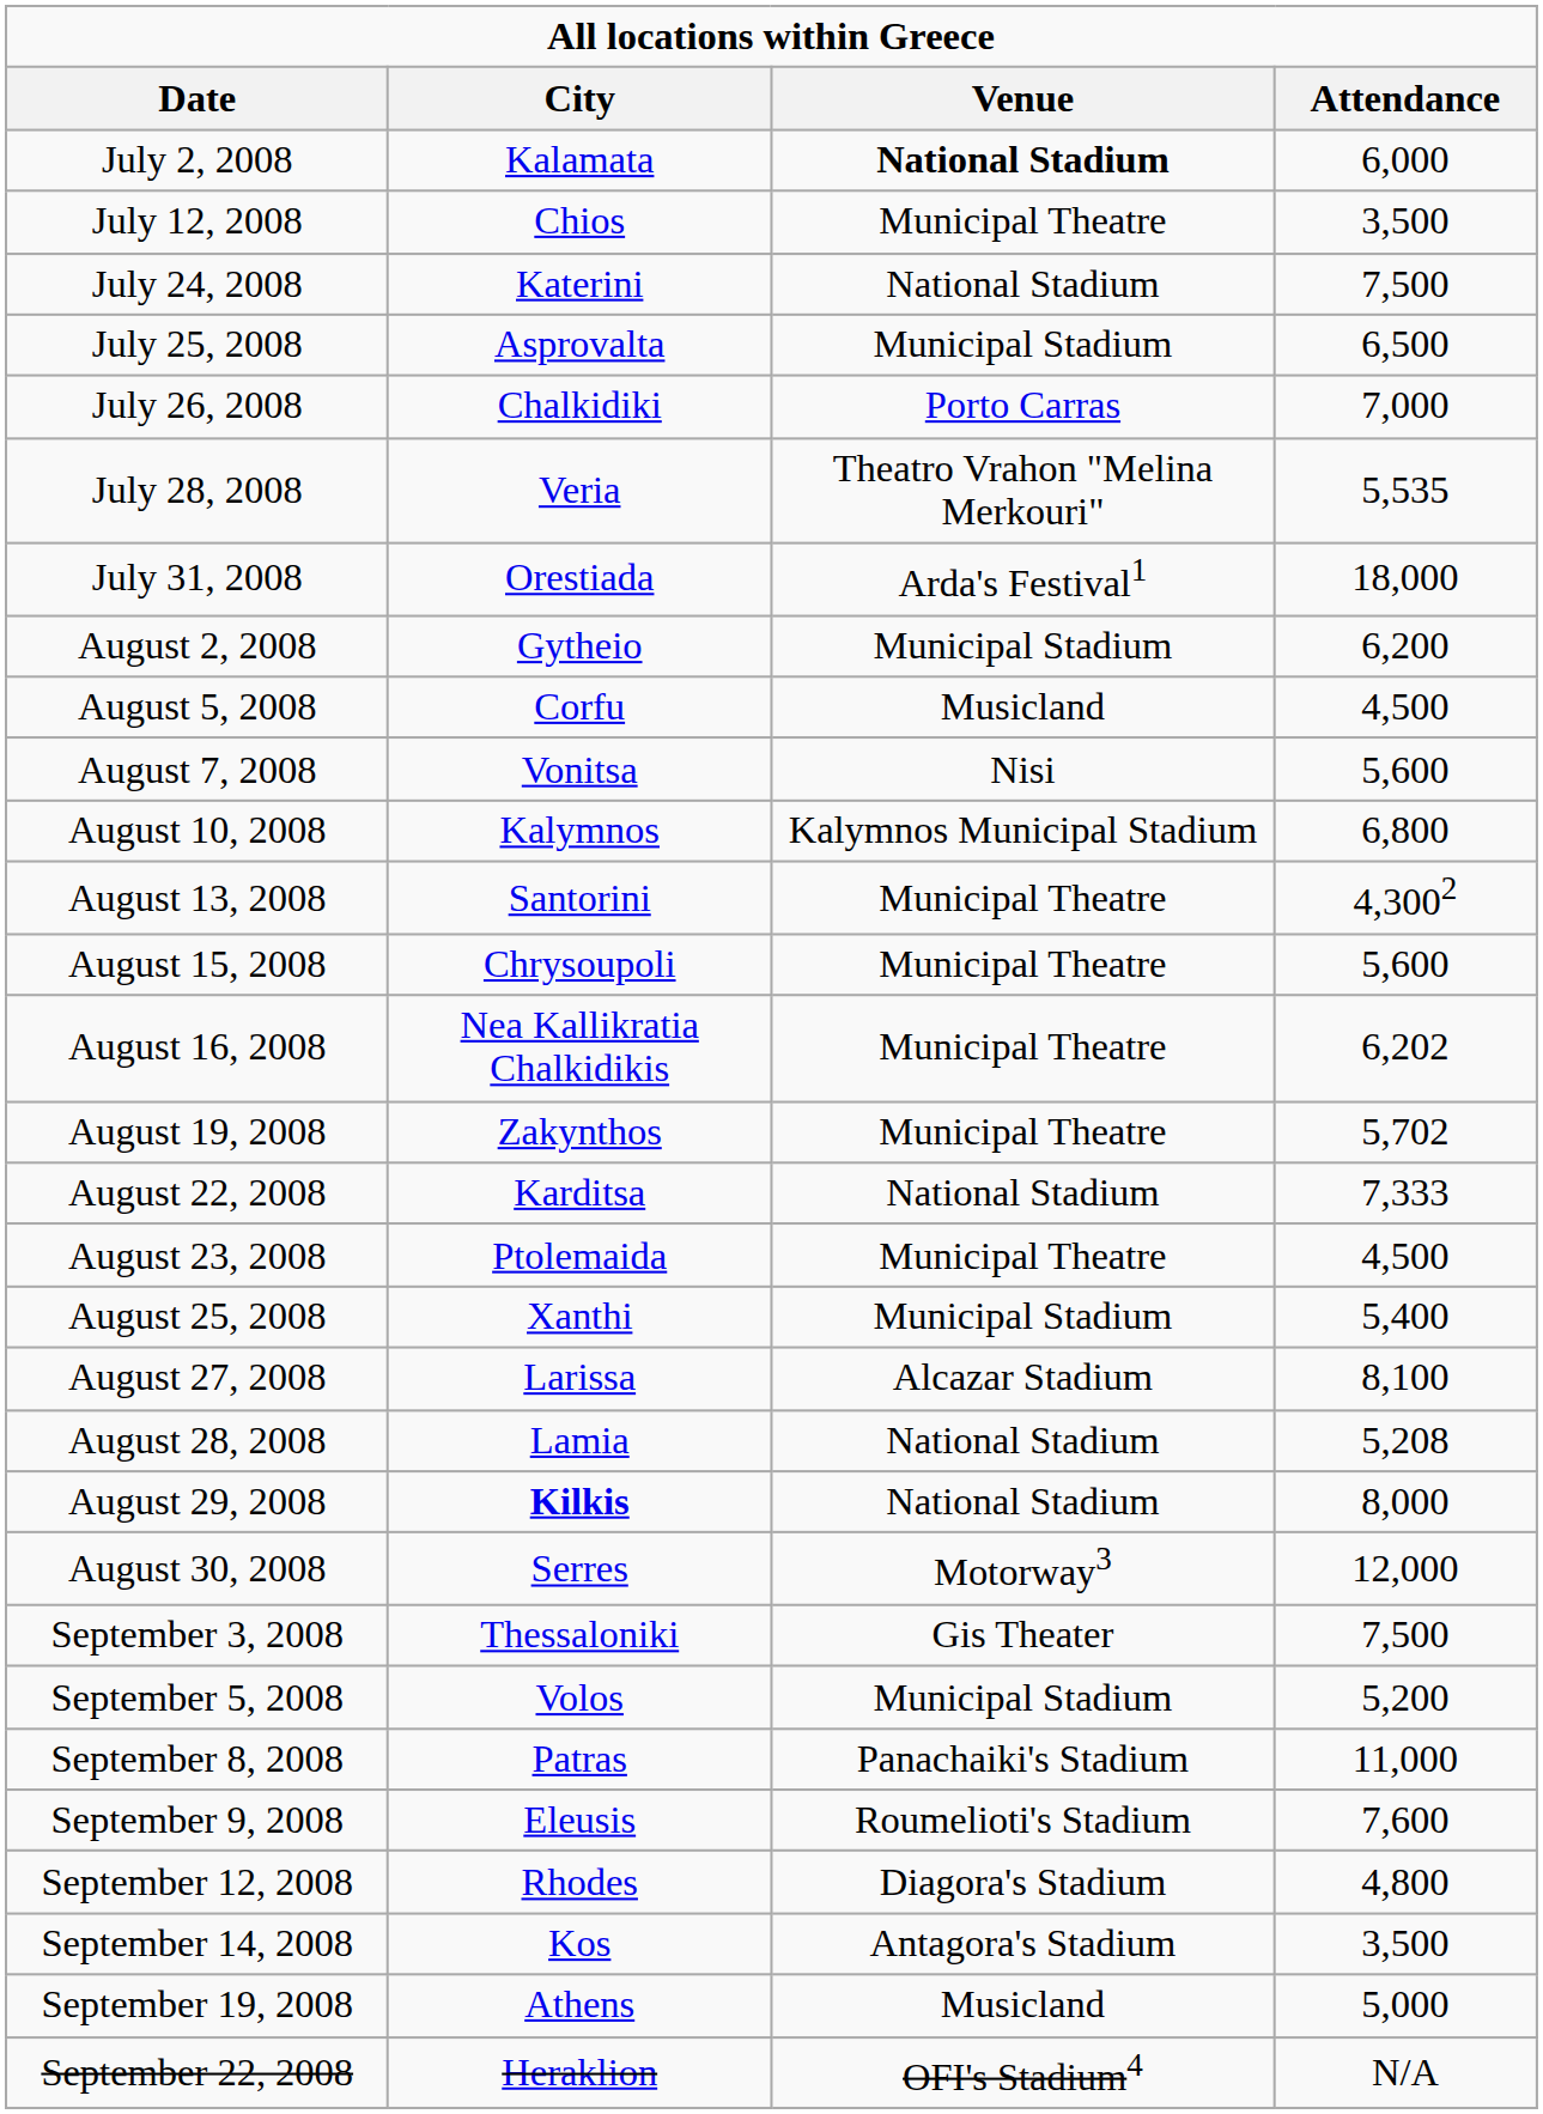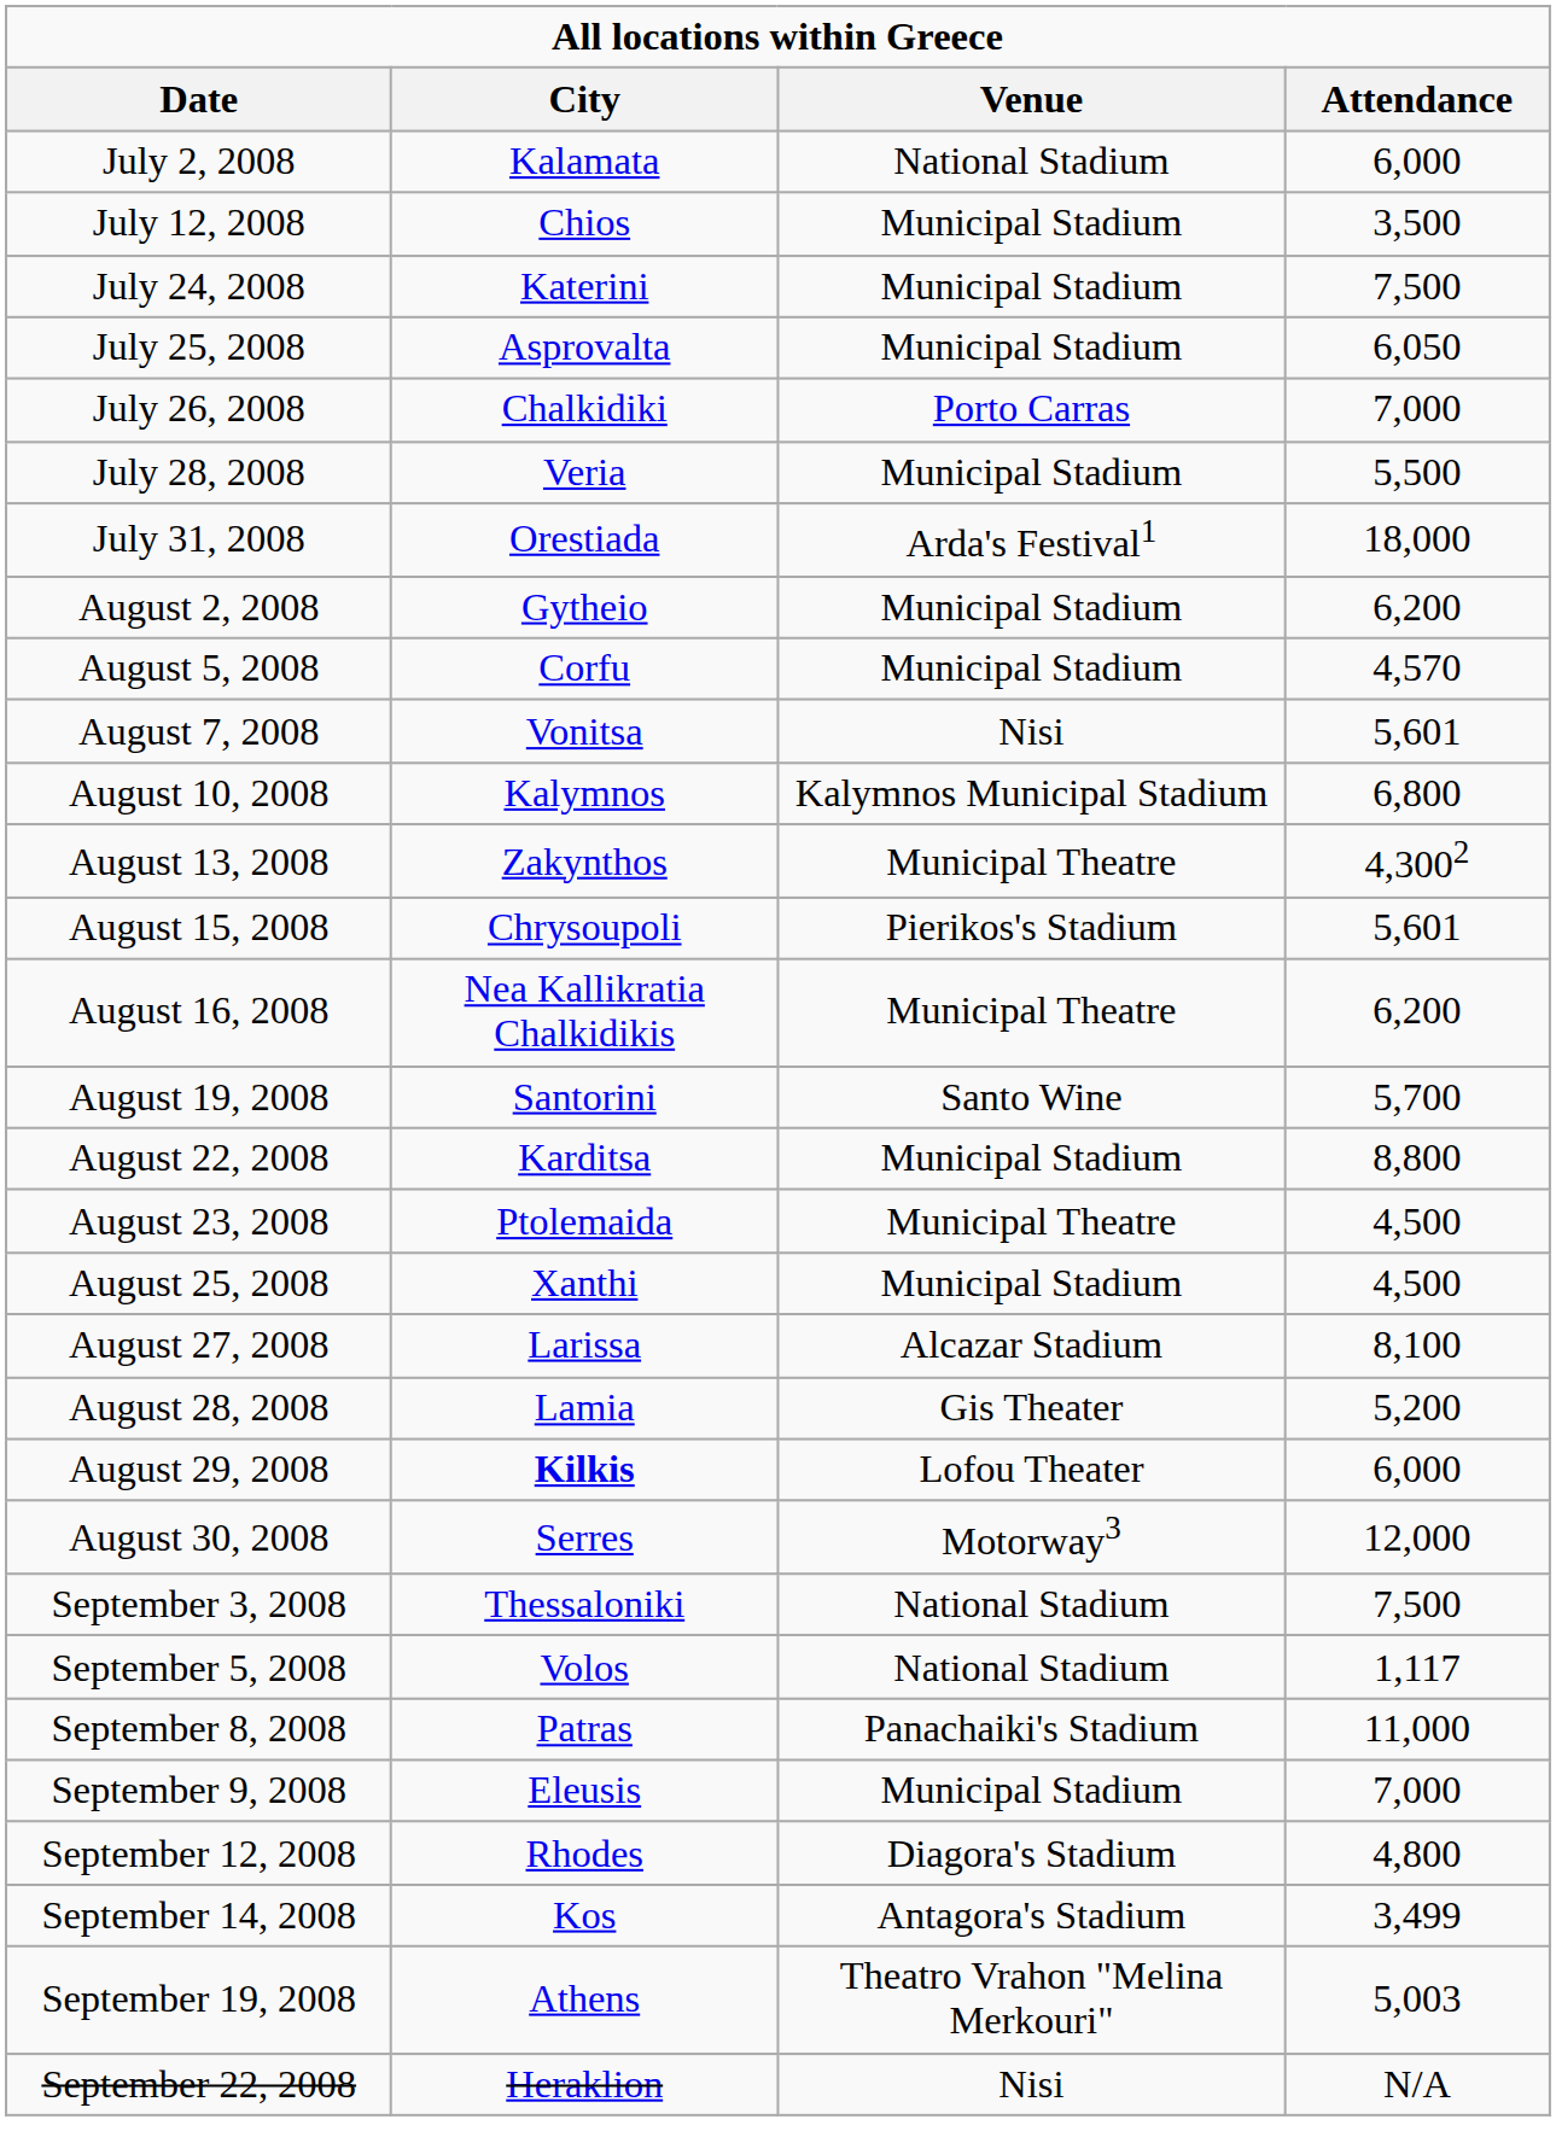 <table class="wikitable" style="text-align:center;">
 <tr>
 <td colspan=5><strong>All locations within Greece</strong></td>
 </tr>
 <tr>
 <th width="150">Date</th>
 <th width="150">City</th>
 <th width="200">Venue</th>
 <th width="100">Attendance</th>
 </tr>
 <tr>
 <td>July 2, 2008</td>
 <td><a href='#'>Kalamata</a></td>
-<td><strong>National Stadium</strong></td>
+<td>National Stadium</td>
 <td>6,000</td>
 </tr>
 <tr>
 <td>July 12, 2008</td>
 <td><a href='#'>Chios</a></td>
-<td>Municipal Theatre</td>
+<td>Municipal Stadium</td>
 <td>3,500</td>
 </tr>
 <tr>
 <td>July 24, 2008</td>
 <td><a href='#'>Katerini</a></td>
-<td>National Stadium</td>
+<td>Municipal Stadium</td>
 <td>7,500</td>
 </tr>
 <tr>
 <td>July 25, 2008</td>
 <td><a href='#'>Asprovalta</a></td>
 <td>Municipal Stadium</td>
-<td>6,500</td>
+<td>6,050</td>
 </tr>
 <tr>
 <td>July 26, 2008</td>
 <td><a href='#'>Chalkidiki</a></td>
 <td><a href='#'>Porto Carras</a></td>
 <td>7,000</td>
 </tr>
 <tr>
 <td>July 28, 2008</td>
 <td><a href='#'>Veria</a></td>
-<td>Theatro Vrahon "Melina Merkouri"</td>
-<td>5,535</td>
+<td>Municipal Stadium</td>
+<td>5,500</td>
 </tr>
 <tr>
 <td>July 31, 2008</td>
 <td><a href='#'>Orestiada</a></td>
 <td>Arda's Festival<sup>1</sup></td>
 <td>18,000</td>
 </tr>
 <tr>
 <td>August 2, 2008</td>
 <td><a href='#'>Gytheio</a></td>
 <td>Municipal Stadium</td>
 <td>6,200</td>
 </tr>
 <tr>
 <td>August 5, 2008</td>
 <td><a href='#'>Corfu</a></td>
-<td>Musicland</td>
-<td>4,500</td>
+<td>Municipal Stadium</td>
+<td>4,570</td>
 </tr>
 <tr>
 <td>August 7, 2008</td>
 <td><a href='#'>Vonitsa</a></td>
 <td>Nisi</td>
-<td>5,600</td>
+<td>5,601</td>
 </tr>
 <tr>
 <td>August 10, 2008</td>
 <td><a href='#'>Kalymnos</a></td>
 <td>Kalymnos Municipal Stadium</td>
 <td>6,800</td>
 </tr>
 <tr>
 <td>August 13, 2008</td>
-<td><a href='#'>Santorini</a></td>
+<td><a href='#'>Zakynthos</a></td>
 <td>Municipal Theatre</td>
 <td>4,300<sup>2</sup></td>
 </tr>
 <tr>
 <td>August 15, 2008</td>
 <td><a href='#'>Chrysoupoli</a></td>
-<td>Municipal Theatre</td>
-<td>5,600</td>
+<td>Pierikos's Stadium</td>
+<td>5,601</td>
 </tr>
 <tr>
 <td>August 16, 2008</td>
 <td><a href='#'>Nea Kallikratia Chalkidikis</a></td>
 <td>Municipal Theatre</td>
-<td>6,202</td>
+<td>6,200</td>
 </tr>
 <tr>
 <td>August 19, 2008</td>
-<td><a href='#'>Zakynthos</a></td>
-<td>Municipal Theatre</td>
-<td>5,702</td>
+<td><a href='#'>Santorini</a></td>
+<td>Santo Wine</td>
+<td>5,700</td>
 </tr>
 <tr>
 <td>August 22, 2008</td>
 <td><a href='#'>Karditsa</a></td>
-<td>National Stadium</td>
-<td>7,333</td>
+<td>Municipal Stadium</td>
+<td>8,800</td>
 </tr>
 <tr>
 <td>August 23, 2008</td>
 <td><a href='#'>Ptolemaida</a></td>
 <td>Municipal Theatre</td>
 <td>4,500</td>
 </tr>
 <tr>
 <td>August 25, 2008</td>
 <td><a href='#'>Xanthi</a></td>
 <td>Municipal Stadium</td>
-<td>5,400</td>
+<td>4,500</td>
 </tr>
 <tr>
 <td>August 27, 2008</td>
 <td><a href='#'>Larissa</a></td>
 <td>Alcazar Stadium</td>
 <td>8,100</td>
 </tr>
 <tr>
 <td>August 28, 2008</td>
 <td><a href='#'>Lamia</a></td>
-<td>National Stadium</td>
-<td>5,208</td>
+<td>Gis Theater</td>
+<td>5,200</td>
 </tr>
 <tr>
 <td>August 29, 2008</td>
 <td><strong><a href='#'>Kilkis</a></strong></td>
-<td>National Stadium</td>
-<td>8,000</td>
+<td>Lofou Theater</td>
+<td>6,000</td>
 </tr>
 <tr>
 <td>August 30, 2008</td>
 <td><a href='#'>Serres</a></td>
 <td>Motorway<sup>3</sup></td>
 <td>12,000</td>
 </tr>
 <tr>
 <td>September 3, 2008</td>
 <td><a href='#'>Thessaloniki</a></td>
-<td>Gis Theater</td>
+<td>National Stadium</td>
 <td>7,500</td>
 </tr>
 <tr>
 <td>September 5, 2008</td>
 <td><a href='#'>Volos</a></td>
-<td>Municipal Stadium</td>
-<td>5,200</td>
+<td>National Stadium</td>
+<td>1,117</td>
 </tr>
 <tr>
 <td>September 8, 2008</td>
 <td><a href='#'>Patras</a></td>
 <td>Panachaiki's Stadium</td>
 <td>11,000</td>
 </tr>
 <tr>
 <td>September 9, 2008</td>
 <td><a href='#'>Eleusis</a></td>
-<td>Roumelioti's Stadium</td>
-<td>7,600</td>
+<td>Municipal Stadium</td>
+<td>7,000</td>
 </tr>
 <tr>
 <td>September 12, 2008</td>
 <td><a href='#'>Rhodes</a></td>
 <td>Diagora's Stadium</td>
 <td>4,800</td>
 </tr>
 <tr>
 <td>September 14, 2008</td>
 <td><a href='#'>Kos</a></td>
 <td>Antagora's Stadium</td>
-<td>3,500</td>
+<td>3,499</td>
 </tr>
 <tr>
 <td>September 19, 2008</td>
 <td><a href='#'>Athens</a></td>
-<td>Musicland</td>
-<td>5,000</td>
+<td>Theatro Vrahon "Melina Merkouri"</td>
+<td>5,003</td>
 </tr>
 <tr>
 <td><s>September 22, 2008</s></td>
 <td><s><a href='#'>Heraklion</a></s></td>
-<td><s>OFI's Stadium</s><sup>4</sup></td>
+<td>Nisi</td>
 <td>N/A</td>
 </tr>
 </table>
